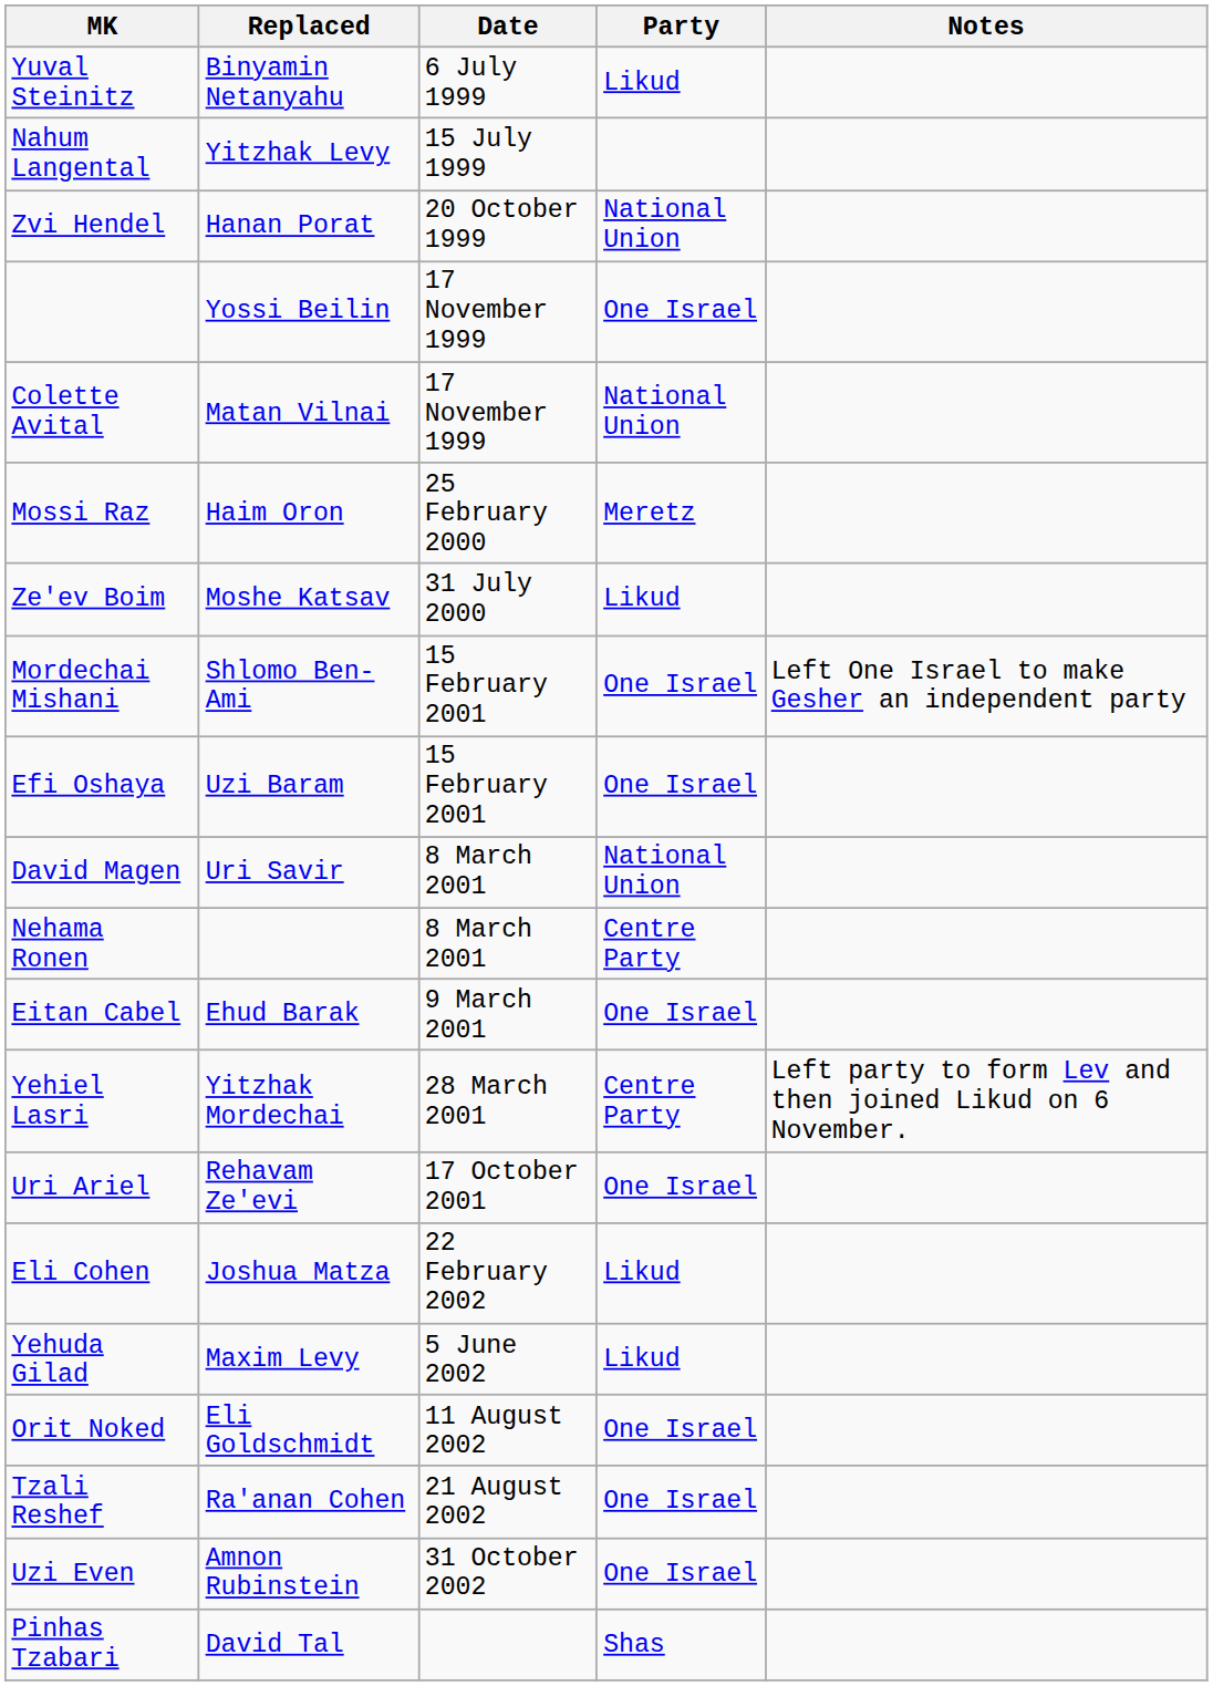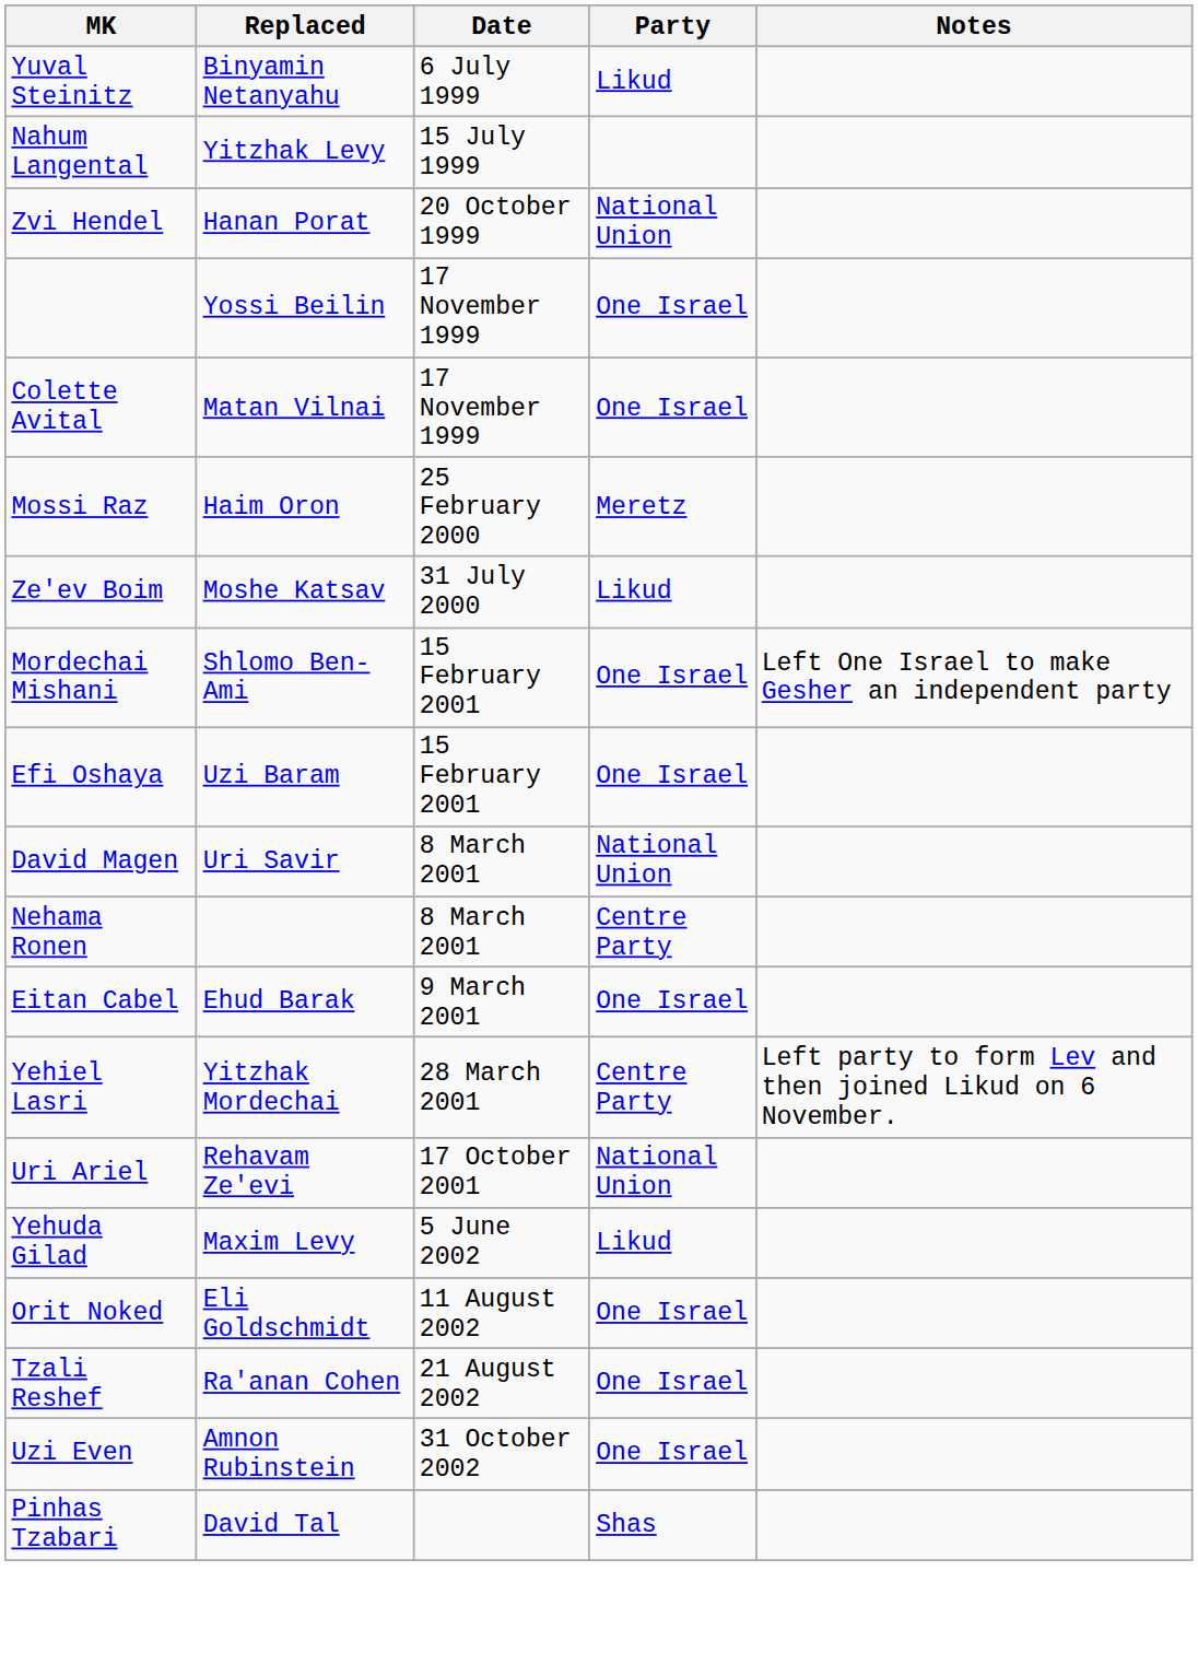 <table class="sort wikitable sortable" style="text-align:left">
 <tr>
 <th>MK</th>
 <th>Replaced</th>
 <th>Date</th>
 <th>Party</th>
 <th>Notes</th>
 </tr>
 <tr>
 <td><a href='#'>Yuval Steinitz</a></td>
 <td><a href='#'>Binyamin Netanyahu</a></td>
 <td>6 July 1999</td>
 <td><a href='#'>Likud</a></td>
 <td></td>
 </tr>
 <tr>
 <td><a href='#'>Nahum Langental</a></td>
 <td><a href='#'>Yitzhak Levy</a></td>
 <td>15 July 1999</td>
 <td></td>
 <td></td>
 </tr>
 <tr>
 <td><a href='#'>Zvi Hendel</a></td>
 <td><a href='#'>Hanan Porat</a></td>
 <td>20 October 1999</td>
 <td><a href='#'>National Union</a></td>
 <td></td>
 </tr>
 <tr>
 <td></td>
 <td><a href='#'>Yossi Beilin</a></td>
 <td>17 November 1999</td>
 <td><a href='#'>One Israel</a></td>
 <td></td>
 </tr>
 <tr>
 <td><a href='#'>Colette Avital</a></td>
 <td><a href='#'>Matan Vilnai</a></td>
 <td>17 November 1999</td>
-<td><a href='#'>National Union</a></td>
+<td><a href='#'>One Israel</a></td>
 <td></td>
 </tr>
 <tr>
 <td><a href='#'>Mossi Raz</a></td>
 <td><a href='#'>Haim Oron</a></td>
 <td>25 February 2000</td>
 <td><a href='#'>Meretz</a></td>
 <td></td>
 </tr>
 <tr>
 <td><a href='#'>Ze'ev Boim</a></td>
 <td><a href='#'>Moshe Katsav</a></td>
 <td>31 July 2000</td>
 <td><a href='#'>Likud</a></td>
 <td></td>
 </tr>
 <tr>
 <td><a href='#'>Mordechai Mishani</a></td>
 <td><a href='#'>Shlomo Ben-Ami</a></td>
 <td>15 February 2001</td>
 <td><a href='#'>One Israel</a></td>
 <td>Left One Israel to make <a href='#'>Gesher</a> an independent party</td>
 </tr>
 <tr>
 <td><a href='#'>Efi Oshaya</a></td>
 <td><a href='#'>Uzi Baram</a></td>
 <td>15 February 2001</td>
 <td><a href='#'>One Israel</a></td>
 <td></td>
 </tr>
 <tr>
 <td><a href='#'>David Magen</a></td>
 <td><a href='#'>Uri Savir</a></td>
 <td>8 March 2001</td>
 <td><a href='#'>National Union</a></td>
 <td></td>
 </tr>
 <tr>
 <td><a href='#'>Nehama Ronen</a></td>
 <td></td>
 <td>8 March 2001</td>
 <td><a href='#'>Centre Party</a></td>
 <td></td>
 </tr>
 <tr>
 <td><a href='#'>Eitan Cabel</a></td>
 <td><a href='#'>Ehud Barak</a></td>
 <td>9 March 2001</td>
 <td><a href='#'>One Israel</a></td>
 <td></td>
 </tr>
 <tr>
 <td><a href='#'>Yehiel Lasri</a></td>
 <td><a href='#'>Yitzhak Mordechai</a></td>
 <td>28 March 2001</td>
 <td><a href='#'>Centre Party</a></td>
 <td>Left party to form <a href='#'>Lev</a> and then joined Likud on 6 November.</td>
 </tr>
 <tr>
 <td><a href='#'>Uri Ariel</a></td>
 <td><a href='#'>Rehavam Ze'evi</a></td>
 <td>17 October 2001</td>
-<td><a href='#'>One Israel</a></td>
-<td></td>
-</tr>
-<tr>
-<td><a href='#'>Eli Cohen</a></td>
-<td><a href='#'>Joshua Matza</a></td>
-<td>22 February 2002</td>
-<td><a href='#'>Likud</a></td>
+<td><a href='#'>National Union</a></td>
 <td></td>
 </tr>
 <tr>
 <td><a href='#'>Yehuda Gilad</a></td>
 <td><a href='#'>Maxim Levy</a></td>
 <td>5 June 2002</td>
 <td><a href='#'>Likud</a></td>
 <td></td>
 </tr>
 <tr>
 <td><a href='#'>Orit Noked</a></td>
 <td><a href='#'>Eli Goldschmidt</a></td>
 <td>11 August 2002</td>
 <td><a href='#'>One Israel</a></td>
 <td></td>
 </tr>
 <tr>
 <td><a href='#'>Tzali Reshef</a></td>
 <td><a href='#'>Ra'anan Cohen</a></td>
 <td>21 August 2002</td>
 <td><a href='#'>One Israel</a></td>
 <td></td>
 </tr>
 <tr>
 <td><a href='#'>Uzi Even</a></td>
 <td><a href='#'>Amnon Rubinstein</a></td>
 <td>31 October 2002</td>
 <td><a href='#'>One Israel</a></td>
 <td></td>
 </tr>
 <tr>
 <td><a href='#'>Pinhas Tzabari</a></td>
 <td><a href='#'>David Tal</a></td>
 <td></td>
 <td><a href='#'>Shas</a></td>
 <td></td>
 </tr>
 </table>
